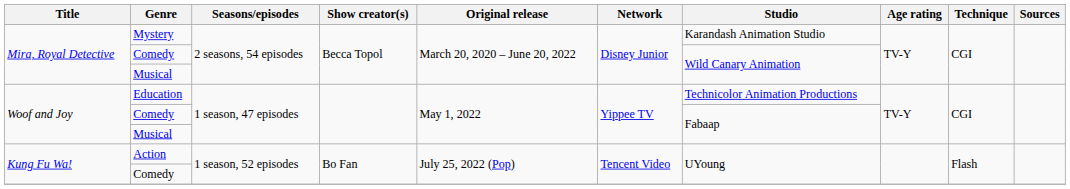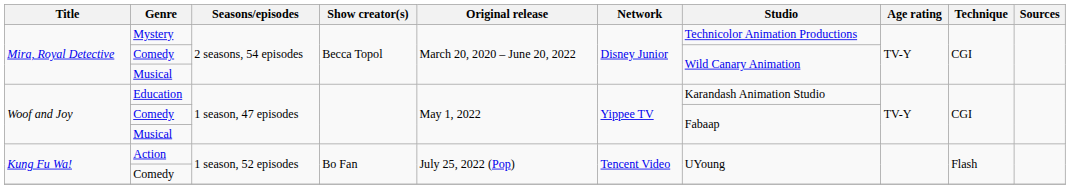 <table class="wikitable sortable" style="text-align: left; font-size:90%; width:100%;">
 <tr>
 <th>Title</th>
 <th>Genre</th>
 <th>Seasons/episodes</th>
 <th>Show creator(s)</th>
 <th>Original release</th>
 <th>Network</th>
 <th>Studio</th>
 <th>Age rating</th>
 <th>Technique</th>
 <th>Sources</th>
 </tr>
 <tr>
 <td rowspan="3"><em><a href='#'>Mira, Royal Detective</a></em></td>
 <td><a href='#'>Mystery</a></td>
 <td rowspan="3">2 seasons, 54 episodes</td>
 <td rowspan="3">Becca Topol</td>
 <td rowspan="3">March 20, 2020 – June 20, 2022</td>
 <td rowspan="3"><a href='#'>Disney Junior</a></td>
-<td>Karandash Animation Studio</td>
+<td><a href='#'>Technicolor Animation Productions</a></td>
 <td rowspan="3">TV-Y</td>
 <td rowspan="3">CGI</td>
 <td rowspan="3"></td>
 </tr>
 <tr>
 <td><a href='#'>Comedy</a></td>
 <td rowspan="2"><a href='#'>Wild Canary Animation</a></td>
 </tr>
 <tr>
 <td><a href='#'>Musical</a></td>
 </tr>
 <tr>
 <td rowspan="3"><em>Woof and Joy</em></td>
 <td><a href='#'>Education</a></td>
 <td rowspan="3">1 season, 47 episodes</td>
 <td rowspan="3"></td>
 <td rowspan="3">May 1, 2022</td>
 <td rowspan="3"><a href='#'>Yippee TV</a></td>
-<td><a href='#'>Technicolor Animation Productions</a></td>
+<td>Karandash Animation Studio</td>
 <td rowspan="3">TV-Y</td>
 <td rowspan="3">CGI</td>
 <td rowspan="3"></td>
 </tr>
 <tr>
 <td><a href='#'>Comedy</a></td>
 <td rowspan="2">Fabaap</td>
 </tr>
 <tr>
 <td><a href='#'>Musical</a></td>
 </tr>
 <tr>
 <td rowspan="2"><em><a href='#'>Kung Fu Wa!</a></em></td>
 <td><a href='#'>Action</a></td>
 <td rowspan="2">1 season, 52 episodes</td>
 <td rowspan="2">Bo Fan</td>
 <td rowspan="2">July 25, 2022 (<a href='#'>Pop</a>)</td>
 <td rowspan="2"><a href='#'>Tencent Video</a></td>
 <td rowspan="2">UYoung</td>
 <td rowspan="2"></td>
 <td rowspan="2">Flash</td>
 <td rowspan="2"></td>
 </tr>
 <tr>
 <td>Comedy</td>
 </tr>
 <tr>
 </tr>
 </table>
